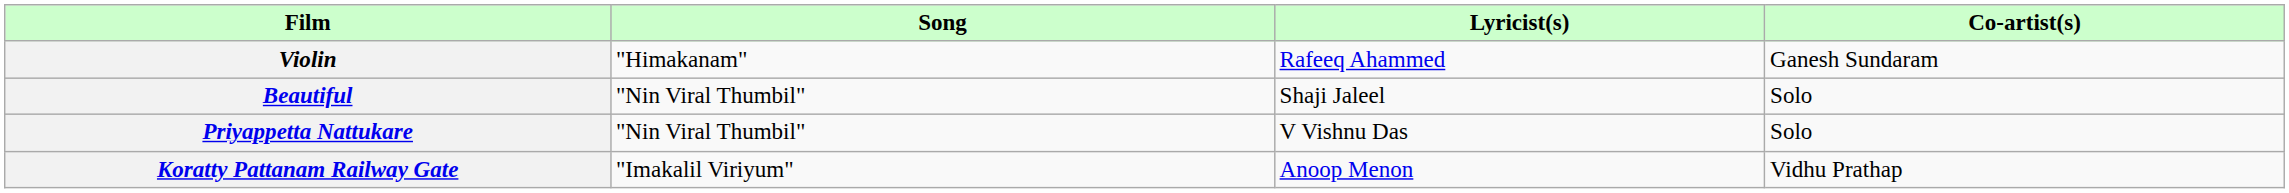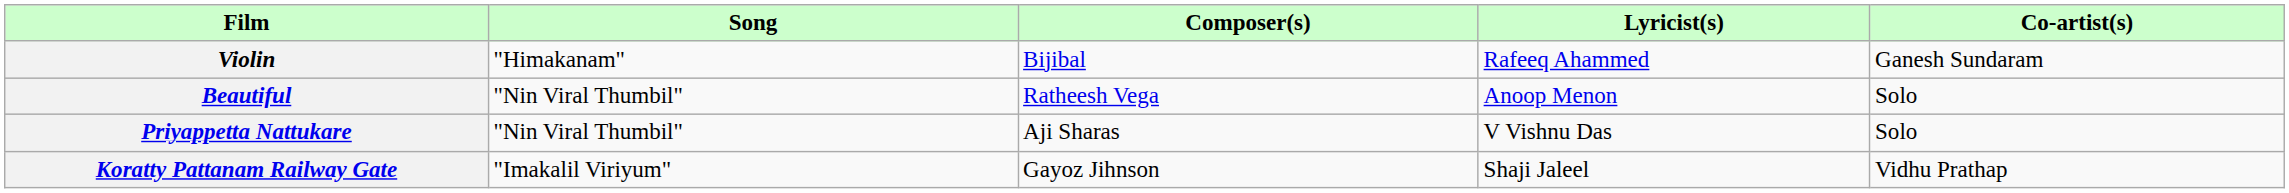 <table class="wikitable plainrowheaders" width="100%" textcolor:#000;">
 <tr style="background:#cfc; text-align:center;">
 <td scope="col" width=21%><strong>Film</strong></td>
 <td scope="col" width=23%><strong>Song</strong></td>
+<td scope="col" width=20%><strong>Composer(s)</strong></td>
 <td scope="col" width=17%><strong>Lyricist(s)</strong></td>
 <td scope="col" width=18%><strong>Co-artist(s)</strong></td>
 </tr>
 <tr>
 <th scope="row"><em>Violin</em></th>
 <td>"Himakanam"</td>
+<td><a href='#'>Bijibal</a></td>
 <td><a href='#'>Rafeeq Ahammed</a></td>
 <td>Ganesh Sundaram</td>
 </tr>
 <tr>
 <th scope="row"><em><a href='#'>Beautiful</a></em></th>
 <td>"Nin Viral Thumbil"</td>
-<td>Shaji Jaleel</td>
+<td><a href='#'>Ratheesh Vega</a></td>
+<td><a href='#'>Anoop Menon</a></td>
 <td>Solo</td>
 </tr>
 <tr>
 <th scope="row"><em><a href='#'>Priyappetta Nattukare</a></em></th>
 <td>"Nin Viral Thumbil"</td>
+<td>Aji Sharas</td>
 <td>V Vishnu Das</td>
 <td>Solo</td>
 </tr>
 <tr>
 <th scope="row"><em><a href='#'>Koratty Pattanam Railway Gate</a></em></th>
 <td>"Imakalil Viriyum"</td>
-<td><a href='#'>Anoop Menon</a></td>
+<td>Gayoz Jihnson</td>
+<td>Shaji Jaleel</td>
 <td>Vidhu Prathap</td>
 </tr>
 </table>
